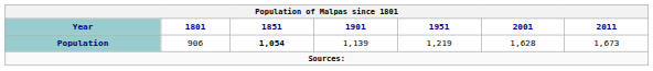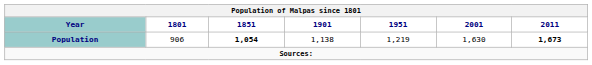 <table class="wikitable" style="font-size:90%;width:70%;border:0px;text-align:center;line-height:120%; margin-left: auto; margin-right: auto; border: none;">
 <tr>
 <th colspan="22" style="text-align:center;font-size:90%;">Population of Malpas since 1801</th>
 </tr>
 <tr>
 <th style="background: #99CCCC; color: #000080" height="17">Year</th>
 <th style="background: #FFFFFF; color:#000080;">1801</th>
 <th style="background: #FFFFFF; color:#000080;">1851</th>
 <th style="background: #FFFFFF; color:#000080;">1901</th>
 <th style="background: #FFFFFF; color:#000080;">1951</th>
 <th style="background: #FFFFFF; color:#000080;">2001</th>
 <th style="background: #FFFFFF; color:#000080;">2011</th>
 </tr>
 <tr Align="center">
 <th style="background: #99CCCC; color: #000080" height="17">Population</th>
 <td style="background: #FFFFFF; color: black;">906</td>
 <td style="background: #FFFFFF; color: black;"><strong>1,054</strong></td>
-<td style="background: #FFFFFF; color: black;">1,139</td>
+<td style="background: #FFFFFF; color: black;">1,138</td>
 <td style="background: #FFFFFF; color: black;">1,219</td>
-<td style="background: #FFFFFF; color: black;">1,628</td>
-<td style="background: #FFFFFF; color: black;">1,673</td>
+<td style="background: #FFFFFF; color: black;">1,630</td>
+<td style="background: #FFFFFF; color: black;"><strong>1,673</strong></td>
 </tr>
 <tr>
 <td colspan="22" style="text-align:center;font-size:90%;"><strong>Sources:</strong></td>
 </tr>
 </table>
